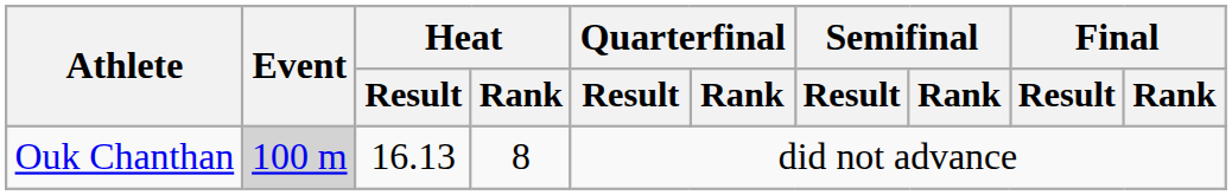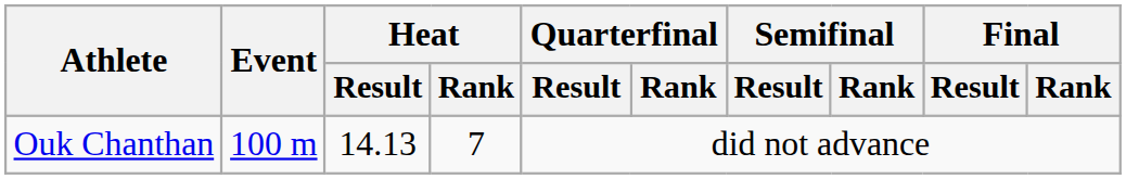 <table class=wikitable style="font-size:90%">
 <tr>
 <th rowspan="2">Athlete</th>
 <th rowspan="2">Event</th>
 <th colspan="2">Heat</th>
 <th colspan="2">Quarterfinal</th>
 <th colspan="2">Semifinal</th>
 <th colspan="2">Final</th>
 </tr>
 <tr style="font-size:95%">
 <th>Result</th>
 <th>Rank</th>
 <th>Result</th>
 <th>Rank</th>
 <th>Result</th>
 <th>Rank</th>
 <th>Result</th>
 <th>Rank</th>
 </tr>
 <tr align=center>
 <td align=left><a href='#'>Ouk Chanthan</a></td>
-<td align=left style="background: lightgrey;"><a href='#'>100 m</a></td>
-<td>16.13</td>
-<td>8</td>
+<td align=left><a href='#'>100 m</a></td>
+<td>14.13</td>
+<td>7</td>
 <td colspan=6>did not advance</td>
 </tr>
 </table>
